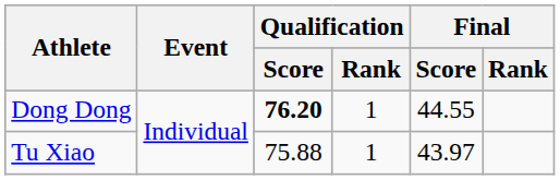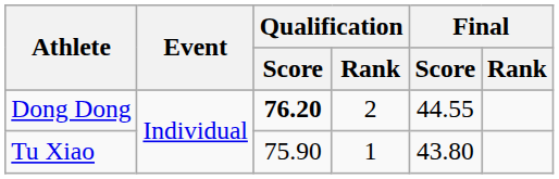 <table class=wikitable style="font-size:90%">
 <tr>
 <th rowspan=2>Athlete</th>
 <th rowspan=2>Event</th>
 <th colspan=2>Qualification</th>
 <th colspan=2>Final</th>
 </tr>
 <tr>
 <th>Score</th>
 <th>Rank</th>
 <th>Score</th>
 <th>Rank</th>
 </tr>
 <tr>
 <td><a href='#'>Dong Dong</a></td>
 <td rowspan=2><a href='#'>Individual</a></td>
 <td align=center><strong>76.20</strong></td>
-<td align=center>1</td>
+<td align=center>2</td>
 <td align=center>44.55</td>
 <td align=center></td>
 </tr>
 <tr>
 <td><a href='#'>Tu Xiao</a></td>
-<td align=center>75.88</td>
+<td align=center>75.90</td>
 <td align=center>1</td>
-<td align=center>43.97</td>
+<td align=center>43.80</td>
 <td align=center></td>
 </tr>
 </table>
